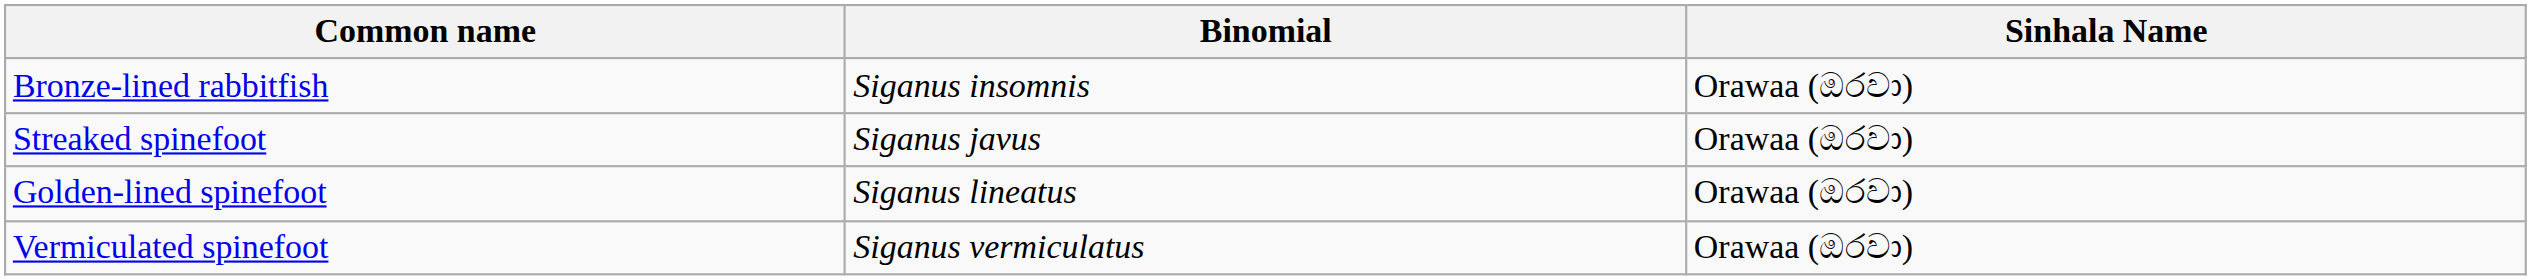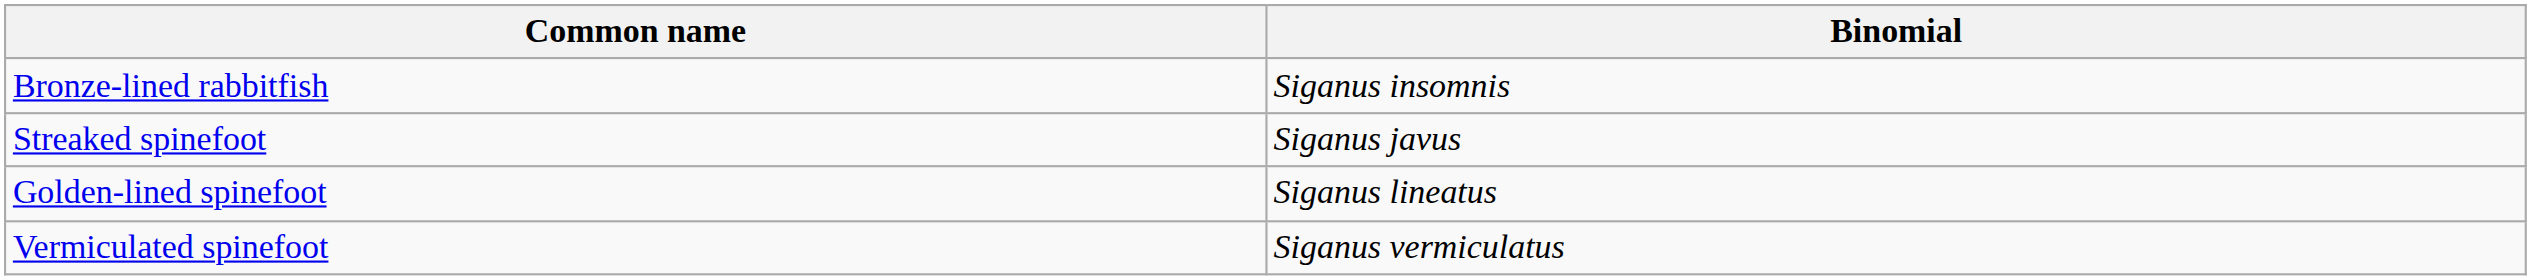 <table width=60% class="wikitable">
 <tr>
 <th width=20%>Common name</th>
 <th width=20%>Binomial</th>
-<th width=20%>Sinhala Name</th>
 </tr>
 <tr>
 <td><a href='#'>Bronze-lined rabbitfish</a><br></td>
 <td><em>Siganus insomnis</em></td>
-<td>Orawaa (ඔරවා)</td>
 </tr>
 <tr>
 <td><a href='#'>Streaked spinefoot</a><br></td>
 <td><em>Siganus javus</em></td>
-<td>Orawaa (ඔරවා)</td>
 </tr>
 <tr>
 <td><a href='#'>Golden-lined spinefoot</a><br></td>
 <td><em>Siganus lineatus</em></td>
-<td>Orawaa (ඔරවා)</td>
 </tr>
 <tr>
 <td><a href='#'>Vermiculated spinefoot</a><br></td>
 <td><em>Siganus vermiculatus</em></td>
-<td>Orawaa (ඔරවා)</td>
 </tr>
 </table>
